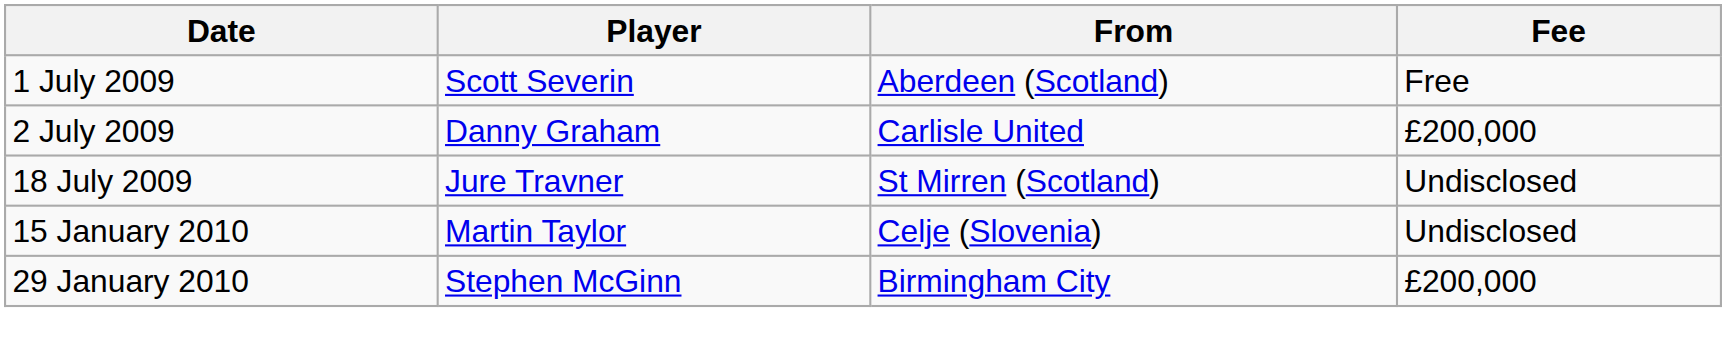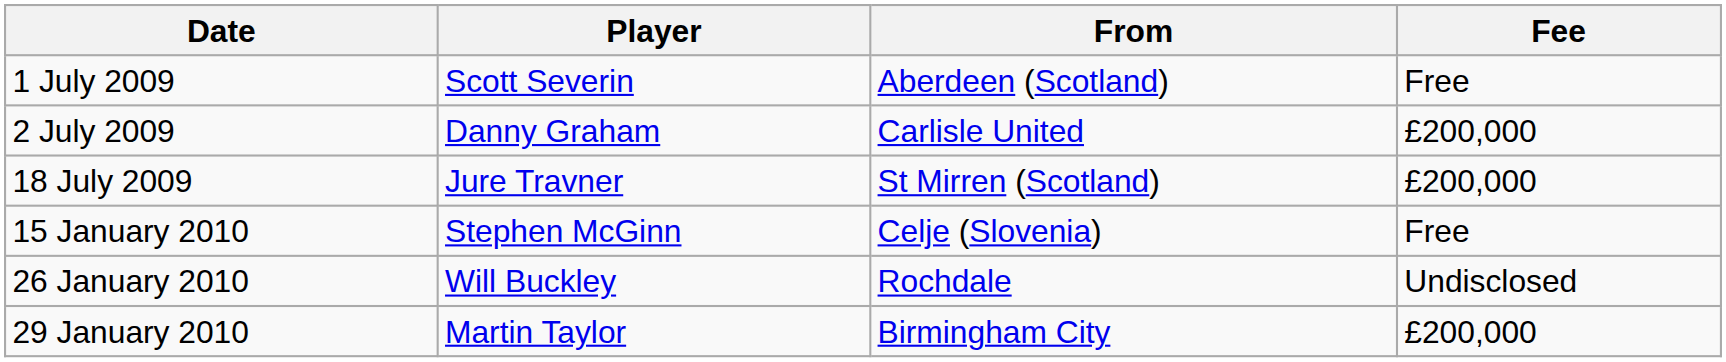 <table class="wikitable" style="text-align:center; font-size:95%;width:65%; text-align:left">
 <tr>
 <th><strong>Date</strong></th>
 <th><strong>Player</strong></th>
 <th><strong>From</strong></th>
 <th><strong>Fee</strong></th>
 </tr>
 <tr>
 <td>1 July 2009</td>
 <td><a href='#'>Scott Severin</a></td>
 <td><a href='#'>Aberdeen</a> (<a href='#'>Scotland</a>)</td>
 <td>Free</td>
 </tr>
 <tr>
 <td>2 July 2009</td>
 <td><a href='#'>Danny Graham</a></td>
 <td><a href='#'>Carlisle United</a></td>
 <td>£200,000</td>
 </tr>
 <tr>
 <td>18 July 2009</td>
 <td><a href='#'>Jure Travner</a></td>
 <td><a href='#'>St Mirren</a> (<a href='#'>Scotland</a>)</td>
-<td>Undisclosed</td>
+<td>£200,000</td>
 </tr>
 <tr>
 <td>15 January 2010</td>
-<td><a href='#'>Martin Taylor</a></td>
+<td><a href='#'>Stephen McGinn</a></td>
 <td><a href='#'>Celje</a> (<a href='#'>Slovenia</a>)</td>
+<td>Free</td>
+</tr>
+<tr>
+<td>26 January 2010</td>
+<td><a href='#'>Will Buckley</a></td>
+<td><a href='#'>Rochdale</a></td>
 <td>Undisclosed</td>
 </tr>
 <tr>
 <td>29 January 2010</td>
-<td><a href='#'>Stephen McGinn</a></td>
+<td><a href='#'>Martin Taylor</a></td>
 <td><a href='#'>Birmingham City</a></td>
 <td>£200,000</td>
 </tr>
 </table>
